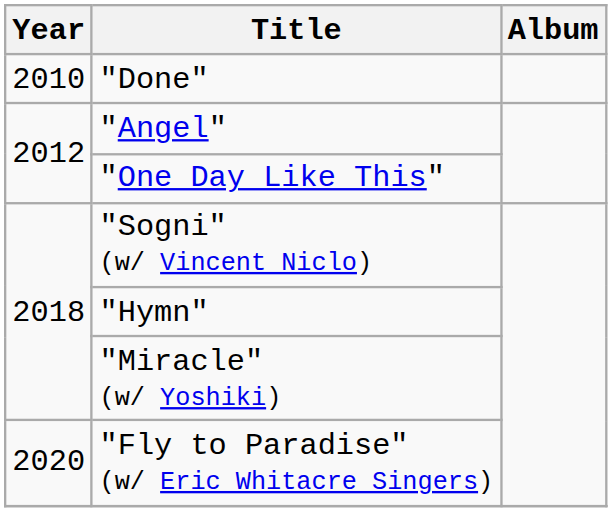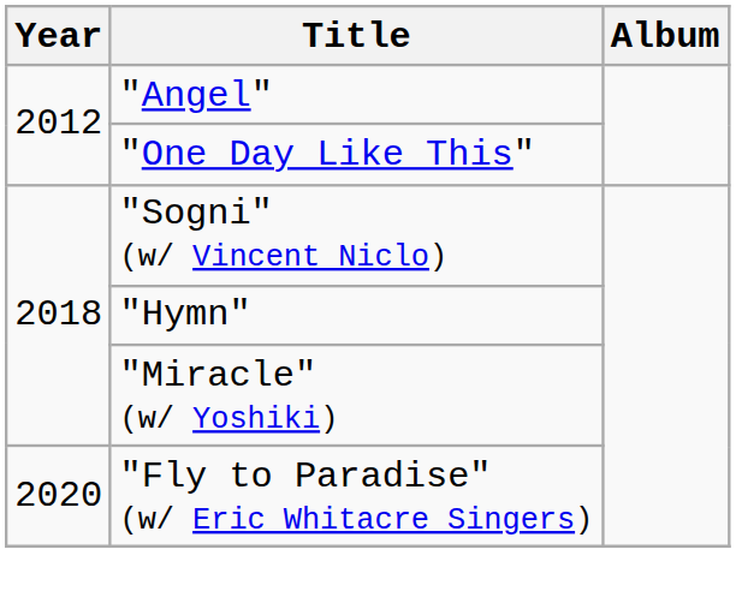 <table class="wikitable">
 <tr>
 <th>Year</th>
 <th>Title</th>
 <th>Album</th>
-</tr>
-<tr>
-<td>2010</td>
-<td>"Done"</td>
-<td></td>
 </tr>
 <tr>
 <td rowspan="2">2012</td>
 <td>"<a href='#'>Angel</a>"</td>
 <td rowspan="2"></td>
 </tr>
 <tr>
 <td>"<a href='#'>One Day Like This</a>"</td>
 </tr>
 <tr>
 <td rowspan="3">2018</td>
 <td>"Sogni" <br><small>(w/ <a href='#'>Vincent Niclo</a>)</small></td>
 <td rowspan="4"></td>
 </tr>
 <tr>
 <td>"Hymn"</td>
 </tr>
 <tr>
 <td>"Miracle" <br><small>(w/ <a href='#'>Yoshiki</a>)</small></td>
 </tr>
 <tr>
 <td>2020</td>
 <td>"Fly to Paradise" <br><small>(w/ <a href='#'>Eric Whitacre Singers</a>)</small></td>
 </tr>
 <tr>
 </tr>
 </table>
